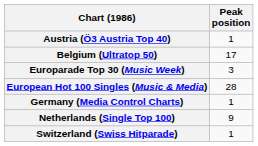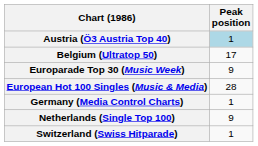 <table class="wikitable sortable plainrowheaders">
 <tr>
 <th scope="col">Chart (1986)</th>
 <th scope="col">Peak<br>position</th>
 </tr>
 <tr>
 <th scope="row">Austria (<a href='#'>Ö3 Austria Top 40</a>)</th>
-<td style="text-align:center;">1</td>
+<td style="background: lightblue; text-align:center;">1</td>
 </tr>
 <tr>
 <th scope="row">Belgium (<a href='#'>Ultratop 50</a>)</th>
 <td align="center">17</td>
 </tr>
 <tr>
 <th scope="row">Europarade Top 30 (<em><a href='#'>Music Week</a></em>)</th>
-<td style="text-align:center;">3</td>
+<td style="text-align:center;">9</td>
 </tr>
 <tr>
 <th scope="row"><a href='#'>European Hot 100 Singles</a> (<em><a href='#'>Music & Media</a></em>)</th>
 <td style="text-align:center;">28</td>
 </tr>
 <tr>
 <th scope="row">Germany (<a href='#'>Media Control Charts</a>)</th>
 <td style="text-align:center;">1</td>
 </tr>
 <tr>
 <th scope="row">Netherlands (<a href='#'>Single Top 100</a>)</th>
 <td style="text-align:center;">9</td>
 </tr>
 <tr>
 <th scope="row">Switzerland (<a href='#'>Swiss Hitparade</a>)</th>
 <td style="text-align:center;">1</td>
 </tr>
 </table>
